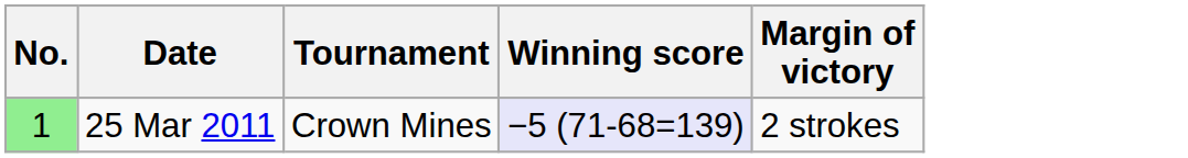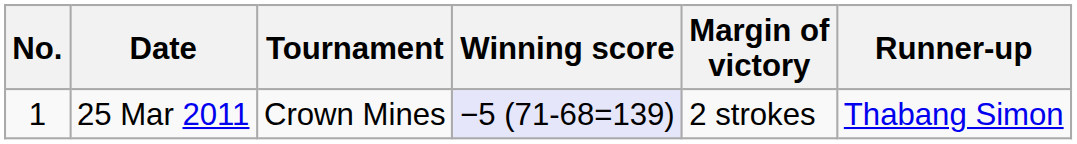 <table class="wikitable" style="font-size:95%;">
 <tr>
 <th>No.</th>
 <th>Date</th>
 <th>Tournament</th>
 <th>Winning score</th>
 <th>Margin of<br>victory</th>
+<th>Runner-up</th>
 </tr>
 <tr>
-<td align=center style="background: lightgreen;">1</td>
+<td align=center>1</td>
 <td align=right>25 Mar <a href='#'>2011</a></td>
 <td>Crown Mines</td>
 <td style="background: lavender;">−5 (71-68=139)</td>
 <td>2 strokes</td>
+<td> <a href='#'>Thabang Simon</a></td>
 </tr>
 </table>
